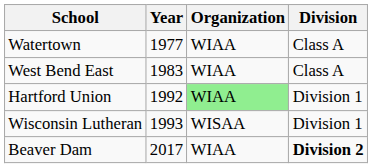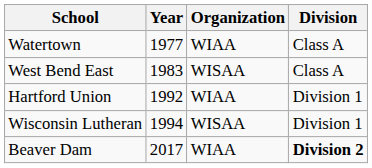 <table class="wikitable">
 <tr>
 <th>School</th>
 <th>Year</th>
 <th>Organization</th>
 <th>Division</th>
 </tr>
 <tr>
 <td>Watertown</td>
 <td>1977</td>
 <td>WIAA</td>
 <td>Class A</td>
 </tr>
 <tr>
 <td>West Bend East</td>
 <td>1983</td>
-<td>WIAA</td>
+<td>WISAA</td>
 <td>Class A</td>
 </tr>
 <tr>
 <td>Hartford Union</td>
 <td>1992</td>
-<td style="background: lightgreen;">WIAA</td>
+<td>WIAA</td>
 <td>Division 1</td>
 </tr>
 <tr>
 <td>Wisconsin Lutheran</td>
-<td>1993</td>
+<td>1994</td>
 <td>WISAA</td>
 <td>Division 1</td>
 </tr>
 <tr>
 <td>Beaver Dam</td>
 <td>2017</td>
 <td>WIAA</td>
 <td><strong>Division 2</strong></td>
 </tr>
 </table>
